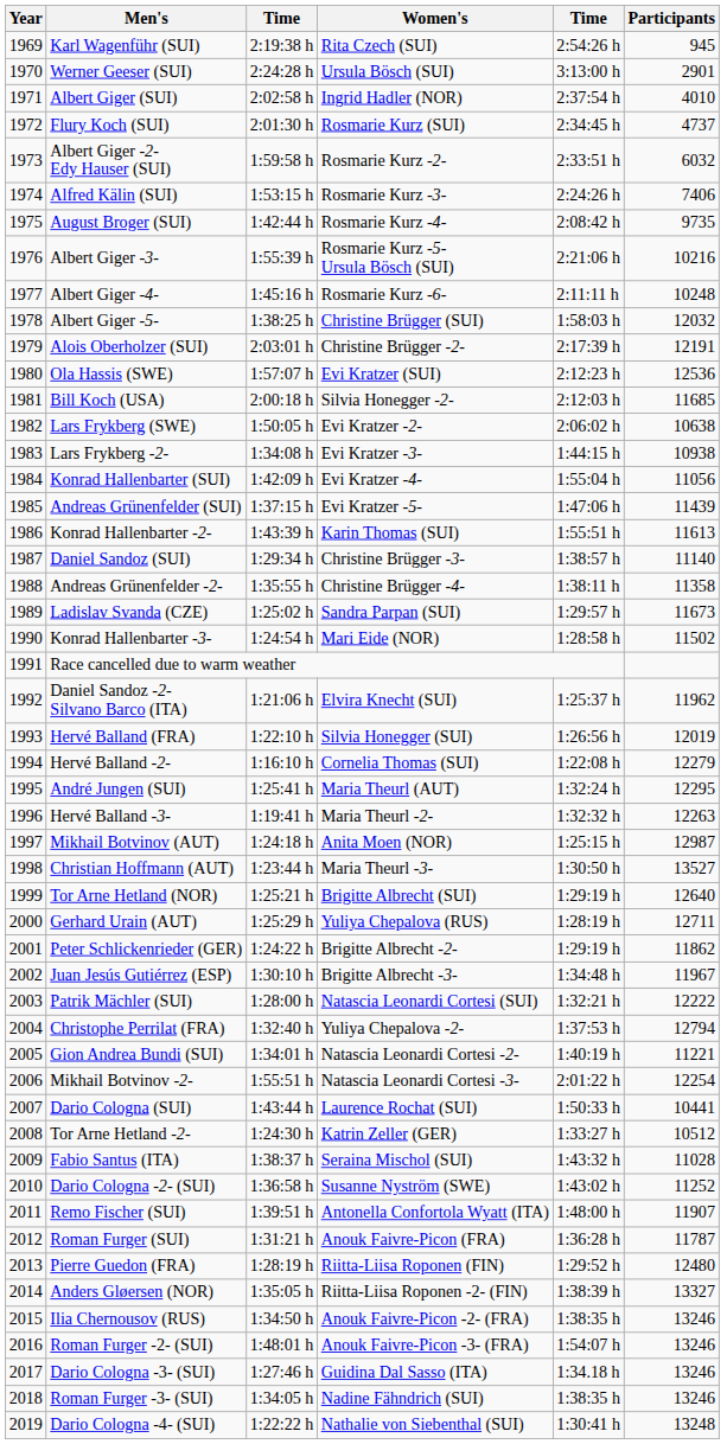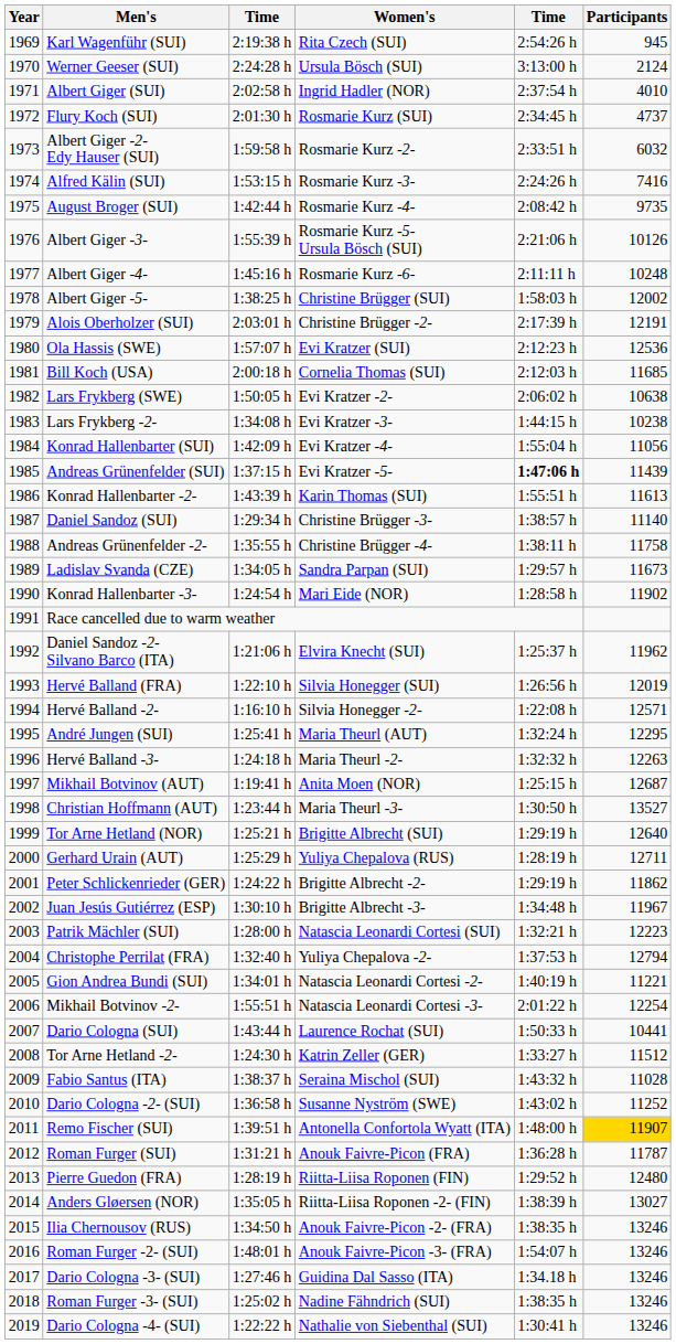 <table class="wikitable sortable">
 <tr class="hintergrundfarbe5">
 <th>Year</th>
 <th>Men's</th>
 <th>Time</th>
 <th>Women's</th>
 <th>Time</th>
 <th>Participants</th>
 </tr>
 <tr>
 <td>1969</td>
 <td> <a href='#'>Karl Wagenführ</a> (SUI)</td>
 <td>2:19:38 h</td>
 <td> <a href='#'>Rita Czech</a> (SUI)</td>
 <td>2:54:26 h</td>
 <td align="right">945</td>
 </tr>
 <tr>
 <td>1970</td>
 <td> <a href='#'>Werner Geeser</a> (SUI)</td>
 <td>2:24:28 h</td>
 <td> <a href='#'>Ursula Bösch</a> (SUI)</td>
 <td>3:13:00 h</td>
-<td align="right">2901</td>
+<td align="right">2124</td>
 </tr>
 <tr>
 <td>1971</td>
 <td> <a href='#'>Albert Giger</a> (SUI)</td>
 <td>2:02:58 h</td>
 <td> <a href='#'>Ingrid Hadler</a> (NOR)</td>
 <td>2:37:54 h</td>
 <td align="right">4010</td>
 </tr>
 <tr>
 <td>1972</td>
 <td> <a href='#'>Flury Koch</a> (SUI)</td>
 <td>2:01:30 h</td>
 <td> <a href='#'>Rosmarie Kurz</a> (SUI)</td>
 <td>2:34:45 h</td>
 <td align="right">4737</td>
 </tr>
 <tr>
 <td>1973</td>
 <td> Albert Giger <em>-2-</em><br> <a href='#'>Edy Hauser</a> (SUI)</td>
 <td>1:59:58 h</td>
 <td> Rosmarie Kurz <em>-2-</em></td>
 <td>2:33:51 h</td>
 <td align="right">6032</td>
 </tr>
 <tr>
 <td>1974</td>
 <td> <a href='#'>Alfred Kälin</a> (SUI)</td>
 <td>1:53:15 h</td>
 <td> Rosmarie Kurz  <em>-3-</em></td>
 <td>2:24:26 h</td>
-<td align="right">7406</td>
+<td align="right">7416</td>
 </tr>
 <tr>
 <td>1975</td>
 <td> <a href='#'>August Broger</a> (SUI)</td>
 <td>1:42:44 h</td>
 <td> Rosmarie Kurz  <em>-4-</em></td>
 <td>2:08:42 h</td>
 <td align="right">9735</td>
 </tr>
 <tr>
 <td>1976</td>
 <td> Albert Giger <em>-3-</em></td>
 <td>1:55:39 h</td>
 <td> Rosmarie Kurz <em>-5-</em><br> <a href='#'>Ursula Bösch</a> (SUI)</td>
 <td>2:21:06 h</td>
-<td align="right">10216</td>
+<td align="right">10126</td>
 </tr>
 <tr>
 <td>1977</td>
 <td> Albert Giger <em>-4-</em></td>
 <td>1:45:16 h</td>
 <td> Rosmarie Kurz <em>-6-</em></td>
 <td>2:11:11 h</td>
 <td align="right">10248</td>
 </tr>
 <tr>
 <td>1978</td>
 <td> Albert Giger <em>-5-</em></td>
 <td>1:38:25 h</td>
 <td> <a href='#'>Christine Brügger</a> (SUI)</td>
 <td>1:58:03 h</td>
-<td align="right">12032</td>
+<td align="right">12002</td>
 </tr>
 <tr>
 <td>1979</td>
 <td> <a href='#'>Alois Oberholzer</a> (SUI)</td>
 <td>2:03:01 h</td>
 <td> Christine Brügger <em>-2-</em></td>
 <td>2:17:39 h</td>
 <td align="right">12191</td>
 </tr>
 <tr>
 <td>1980</td>
 <td> <a href='#'>Ola Hassis</a> (SWE)</td>
 <td>1:57:07 h</td>
 <td> <a href='#'>Evi Kratzer</a> (SUI)</td>
 <td>2:12:23 h</td>
 <td align="right">12536</td>
 </tr>
 <tr>
 <td>1981</td>
 <td> <a href='#'>Bill Koch</a> (USA)</td>
 <td>2:00:18 h</td>
-<td> Silvia Honegger <em>-2-</em></td>
+<td> <a href='#'>Cornelia Thomas</a> (SUI)</td>
 <td>2:12:03 h</td>
 <td align="right">11685</td>
 </tr>
 <tr>
 <td>1982</td>
 <td> <a href='#'>Lars Frykberg</a> (SWE)</td>
 <td>1:50:05 h</td>
 <td> Evi Kratzer <em>-2-</em></td>
 <td>2:06:02 h</td>
 <td align="right">10638</td>
 </tr>
 <tr>
 <td>1983</td>
 <td> Lars Frykberg <em>-2-</em></td>
 <td>1:34:08 h</td>
 <td> Evi Kratzer <em>-3-</em></td>
 <td>1:44:15 h</td>
-<td align="right">10938</td>
+<td align="right">10238</td>
 </tr>
 <tr>
 <td>1984</td>
 <td> <a href='#'>Konrad Hallenbarter</a> (SUI)</td>
 <td>1:42:09 h</td>
 <td> Evi Kratzer <em>-4-</em></td>
 <td>1:55:04 h</td>
 <td align="right">11056</td>
 </tr>
 <tr>
 <td>1985</td>
 <td> <a href='#'>Andreas Grünenfelder</a> (SUI)</td>
 <td>1:37:15 h</td>
 <td> Evi Kratzer <em>-5-</em></td>
-<td>1:47:06 h</td>
+<td><strong>1:47:06 h</strong></td>
 <td align="right">11439</td>
 </tr>
 <tr>
 <td>1986</td>
 <td> Konrad Hallenbarter <em>-2-</em></td>
 <td>1:43:39 h</td>
 <td> <a href='#'>Karin Thomas</a> (SUI)</td>
 <td>1:55:51 h</td>
 <td align="right">11613</td>
 </tr>
 <tr>
 <td>1987</td>
 <td> <a href='#'>Daniel Sandoz</a> (SUI)</td>
 <td>1:29:34 h</td>
 <td> Christine Brügger <em>-3-</em></td>
 <td>1:38:57 h</td>
 <td align="right">11140</td>
 </tr>
 <tr>
 <td>1988</td>
 <td> Andreas Grünenfelder <em>-2-</em></td>
 <td>1:35:55 h</td>
 <td> Christine Brügger <em>-4-</em></td>
 <td>1:38:11 h</td>
-<td align="right">11358</td>
+<td align="right">11758</td>
 </tr>
 <tr>
 <td>1989</td>
 <td> <a href='#'>Ladislav Svanda</a> (CZE)</td>
-<td>1:25:02 h</td>
+<td>1:34:05 h</td>
 <td> <a href='#'>Sandra Parpan</a> (SUI)</td>
 <td>1:29:57 h</td>
 <td align="right">11673</td>
 </tr>
 <tr>
 <td>1990</td>
 <td> Konrad Hallenbarter <em>-3-</em></td>
 <td>1:24:54 h</td>
 <td> <a href='#'>Mari Eide</a> (NOR)</td>
 <td>1:28:58 h</td>
-<td align="right">11502</td>
+<td align="right">11902</td>
 </tr>
 <tr>
 <td>1991</td>
 <td colspan="4">Race cancelled due to warm weather</td>
 <td -></td>
 </tr>
 <tr>
 <td>1992</td>
 <td> Daniel Sandoz <em>-2-</em><br> <a href='#'>Silvano Barco</a> (ITA)</td>
 <td>1:21:06 h</td>
 <td> <a href='#'>Elvira Knecht</a> (SUI)</td>
 <td>1:25:37 h</td>
 <td align="right">11962</td>
 </tr>
 <tr>
 <td>1993</td>
 <td> <a href='#'>Hervé Balland</a> (FRA)</td>
 <td>1:22:10 h</td>
 <td> <a href='#'>Silvia Honegger</a> (SUI)</td>
 <td>1:26:56 h</td>
 <td align="right">12019</td>
 </tr>
 <tr>
 <td>1994</td>
 <td> Hervé Balland <em>-2-</em></td>
 <td>1:16:10 h</td>
-<td> <a href='#'>Cornelia Thomas</a> (SUI)</td>
+<td> Silvia Honegger <em>-2-</em></td>
 <td>1:22:08 h</td>
-<td align="right">12279</td>
+<td align="right">12571</td>
 </tr>
 <tr>
 <td>1995</td>
 <td> <a href='#'>André Jungen</a> (SUI)</td>
 <td>1:25:41 h</td>
 <td> <a href='#'>Maria Theurl</a> (AUT)</td>
 <td>1:32:24 h</td>
 <td align="right">12295</td>
 </tr>
 <tr>
 <td>1996</td>
 <td> Hervé Balland <em>-3-</em></td>
-<td>1:19:41 h</td>
+<td>1:24:18 h</td>
 <td> Maria Theurl <em>-2-</em></td>
 <td>1:32:32 h</td>
 <td align="right">12263</td>
 </tr>
 <tr>
 <td>1997</td>
 <td> <a href='#'>Mikhail Botvinov</a> (AUT)</td>
-<td>1:24:18 h</td>
+<td>1:19:41 h</td>
 <td> <a href='#'>Anita Moen</a> (NOR)</td>
 <td>1:25:15 h</td>
-<td align="right">12987</td>
+<td align="right">12687</td>
 </tr>
 <tr>
 <td>1998</td>
 <td> <a href='#'>Christian Hoffmann</a> (AUT)</td>
 <td>1:23:44 h</td>
 <td> Maria Theurl <em>-3-</em></td>
 <td>1:30:50 h</td>
 <td align="right">13527</td>
 </tr>
 <tr>
 <td>1999</td>
 <td> <a href='#'>Tor Arne Hetland</a> (NOR)</td>
 <td>1:25:21 h</td>
 <td> <a href='#'>Brigitte Albrecht</a> (SUI)</td>
 <td>1:29:19 h</td>
 <td align="right">12640</td>
 </tr>
 <tr>
 <td>2000</td>
 <td> <a href='#'>Gerhard Urain</a> (AUT)</td>
 <td>1:25:29 h</td>
 <td> <a href='#'>Yuliya Chepalova</a> (RUS)</td>
 <td>1:28:19 h</td>
 <td align="right">12711</td>
 </tr>
 <tr>
 <td>2001</td>
 <td> <a href='#'>Peter Schlickenrieder</a> (GER)</td>
 <td>1:24:22 h</td>
 <td> Brigitte Albrecht <em>-2-</em></td>
 <td>1:29:19 h</td>
 <td align="right">11862</td>
 </tr>
 <tr>
 <td>2002</td>
 <td> <a href='#'>Juan Jesús Gutiérrez</a> (ESP)</td>
 <td>1:30:10 h</td>
 <td> Brigitte Albrecht <em>-3-</em></td>
 <td>1:34:48 h</td>
 <td align="right">11967</td>
 </tr>
 <tr>
 <td>2003</td>
 <td> <a href='#'>Patrik Mächler</a> (SUI)</td>
 <td>1:28:00 h</td>
 <td> <a href='#'>Natascia Leonardi Cortesi</a> (SUI)</td>
 <td>1:32:21 h</td>
-<td align="right">12222</td>
+<td align="right">12223</td>
 </tr>
 <tr>
 <td>2004</td>
 <td> <a href='#'>Christophe Perrilat</a> (FRA)</td>
 <td>1:32:40 h</td>
 <td> Yuliya Chepalova <em>-2-</em></td>
 <td>1:37:53 h</td>
 <td align="right">12794</td>
 </tr>
 <tr>
 <td>2005</td>
 <td> <a href='#'>Gion Andrea Bundi</a> (SUI)</td>
 <td>1:34:01 h</td>
 <td> Natascia Leonardi Cortesi <em>-2-</em></td>
 <td>1:40:19 h</td>
 <td align="right">11221</td>
 </tr>
 <tr>
 <td>2006</td>
 <td> Mikhail Botvinov <em>-2-</em></td>
 <td>1:55:51 h</td>
 <td> Natascia Leonardi Cortesi <em>-3-</em></td>
 <td>2:01:22 h</td>
 <td align="right">12254</td>
 </tr>
 <tr>
 <td>2007</td>
 <td> <a href='#'>Dario Cologna</a> (SUI)</td>
 <td>1:43:44 h</td>
 <td> <a href='#'>Laurence Rochat</a> (SUI)</td>
 <td>1:50:33 h</td>
 <td align="right">10441</td>
 </tr>
 <tr>
 <td>2008</td>
 <td> Tor Arne Hetland <em>-2-</em></td>
 <td>1:24:30 h</td>
 <td> <a href='#'>Katrin Zeller</a> (GER)</td>
 <td>1:33:27 h</td>
-<td align="right">10512</td>
+<td align="right">11512</td>
 </tr>
 <tr>
 <td>2009</td>
 <td> <a href='#'>Fabio Santus</a> (ITA)</td>
 <td>1:38:37 h</td>
 <td> <a href='#'>Seraina Mischol</a> (SUI)</td>
 <td>1:43:32 h</td>
 <td align="right">11028</td>
 </tr>
 <tr>
 <td>2010</td>
 <td> <a href='#'>Dario Cologna</a> <em>-2-</em> (SUI)</td>
 <td>1:36:58 h</td>
 <td> <a href='#'>Susanne Nyström</a> (SWE)</td>
 <td>1:43:02 h</td>
 <td align="right">11252</td>
 </tr>
 <tr>
 <td>2011</td>
 <td> <a href='#'>Remo Fischer</a>  (SUI)</td>
 <td>1:39:51 h</td>
 <td> <a href='#'>Antonella Confortola Wyatt</a> (ITA)</td>
 <td>1:48:00 h</td>
-<td align="right">11907</td>
+<td align="right" style="background: gold;">11907</td>
 </tr>
 <tr>
 <td>2012</td>
 <td> <a href='#'>Roman Furger</a>  (SUI)</td>
 <td>1:31:21 h</td>
 <td> <a href='#'>Anouk Faivre-Picon</a> (FRA)</td>
 <td>1:36:28 h</td>
 <td align="right">11787</td>
 </tr>
 <tr>
 <td>2013</td>
 <td> <a href='#'>Pierre Guedon</a>  (FRA)</td>
 <td>1:28:19 h</td>
 <td> <a href='#'>Riitta-Liisa Roponen</a> (FIN)</td>
 <td>1:29:52 h</td>
 <td align="right">12480</td>
 </tr>
 <tr>
 <td>2014</td>
 <td> <a href='#'>Anders Gløersen</a> (NOR)</td>
 <td>1:35:05 h</td>
 <td> Riitta-Liisa Roponen -2- (FIN)</td>
 <td>1:38:39 h</td>
-<td align="right">13327</td>
+<td align="right">13027</td>
 </tr>
 <tr>
 <td>2015</td>
 <td> <a href='#'>Ilia Chernousov</a> (RUS)</td>
 <td>1:34:50 h</td>
 <td> <a href='#'>Anouk Faivre-Picon</a> -2- (FRA)</td>
 <td>1:38:35 h</td>
 <td align="right">13246</td>
 </tr>
 <tr>
 <td>2016</td>
 <td> <a href='#'>Roman Furger</a> -2- (SUI)</td>
 <td>1:48:01 h</td>
 <td> <a href='#'>Anouk Faivre-Picon</a> -3- (FRA)</td>
 <td>1:54:07 h</td>
 <td align="right">13246</td>
 </tr>
 <tr>
 <td>2017</td>
 <td> <a href='#'>Dario Cologna</a> -3- (SUI)</td>
 <td>1:27:46 h</td>
 <td> <a href='#'>Guidina Dal Sasso</a> (ITA)</td>
 <td>1:34.18 h</td>
 <td align="right">13246</td>
 </tr>
 <tr>
 <td>2018</td>
 <td> <a href='#'>Roman Furger</a> -3- (SUI)</td>
-<td>1:34:05 h</td>
+<td>1:25:02 h</td>
 <td> <a href='#'>Nadine Fähndrich</a> (SUI)</td>
 <td>1:38:35 h</td>
 <td align="right">13246</td>
 </tr>
 <tr>
 <td>2019</td>
 <td> <a href='#'>Dario Cologna</a> -4- (SUI)</td>
 <td>1:22:22 h</td>
 <td> <a href='#'>Nathalie von Siebenthal</a> (SUI)</td>
 <td>1:30:41 h</td>
-<td align="right">13248</td>
+<td align="right">13246</td>
 </tr>
 </table>
